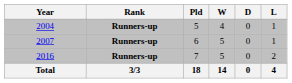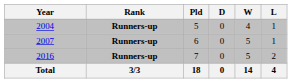 <table class="wikitable" style="text-align: center;font-size:90%;">
 <tr>
 <th width=125>Year</th>
 <th width=150>Rank</th>
 <th width=35>Pld</th>
+<th width=35>D</th>
 <th width=35>W</th>
-<th width=35>D</th>
 <th width=35>L</th>
 </tr>
 <tr bgcolor=silver>
 <td> <a href='#'>2004</a></td>
 <td><strong>Runners-up</strong></td>
 <td>5</td>
+<td>0</td>
 <td>4</td>
-<td>0</td>
 <td>1</td>
 </tr>
 <tr bgcolor=silver>
 <td> <a href='#'>2007</a></td>
 <td><strong>Runners-up</strong></td>
 <td>6</td>
+<td>0</td>
 <td>5</td>
-<td>0</td>
 <td>1</td>
 </tr>
 <tr bgcolor=silver>
 <td> <a href='#'>2016</a></td>
 <td><strong>Runners-up</strong></td>
 <td>7</td>
+<td>0</td>
 <td>5</td>
-<td>0</td>
 <td>2</td>
 </tr>
 <tr>
 <th>Total</th>
 <th>3/3</th>
 <th>18</th>
+<th>0</th>
 <th>14</th>
-<th>0</th>
 <th>4</th>
 </tr>
 </table>
